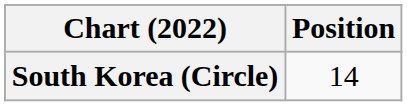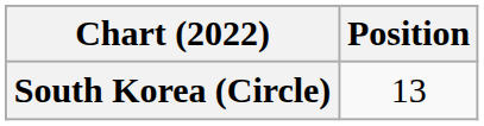 <table class="wikitable plainrowheaders" style="text-align:center">
 <tr>
 <th scope="col">Chart (2022)</th>
 <th scope="col">Position</th>
 </tr>
 <tr>
 <th scope="row">South Korea (Circle)</th>
-<td>14</td>
+<td>13</td>
 </tr>
 </table>
